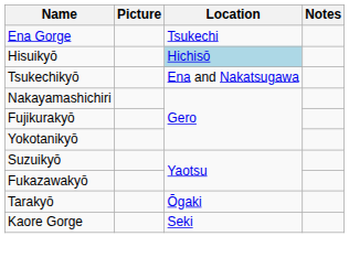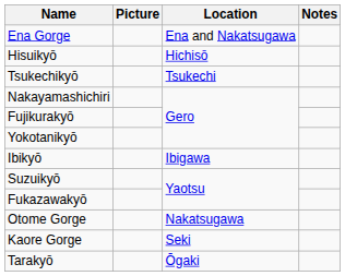 <table class="wikitable">
 <tr>
 <th>Name</th>
 <th>Picture</th>
 <th>Location</th>
 <th>Notes</th>
 </tr>
 <tr>
 <td><a href='#'>Ena Gorge</a></td>
 <td></td>
-<td><a href='#'>Tsukechi</a></td>
+<td><a href='#'>Ena</a> and <a href='#'>Nakatsugawa</a></td>
 <td></td>
 </tr>
 <tr>
 <td>Hisuikyō</td>
 <td></td>
-<td style="background: lightblue;"><a href='#'>Hichisō</a></td>
+<td><a href='#'>Hichisō</a></td>
 <td></td>
 </tr>
 <tr>
 <td>Tsukechikyō</td>
 <td></td>
-<td><a href='#'>Ena</a> and <a href='#'>Nakatsugawa</a></td>
+<td><a href='#'>Tsukechi</a></td>
 <td></td>
 </tr>
 <tr>
 <td>Nakayamashichiri</td>
 <td></td>
 <td rowspan=3><a href='#'>Gero</a></td>
 <td></td>
 </tr>
 <tr>
 <td>Fujikurakyō</td>
 <td></td>
 <td></td>
 </tr>
 <tr>
 <td>Yokotanikyō</td>
 <td></td>
 <td></td>
 </tr>
 <tr>
+<td>Ibikyō</td>
+<td></td>
+<td><a href='#'>Ibigawa</a></td>
+<td></td>
+</tr>
+<tr>
 <td>Suzuikyō</td>
 <td></td>
 <td rowspan=2><a href='#'>Yaotsu</a></td>
 <td></td>
 </tr>
 <tr>
 <td>Fukazawakyō</td>
 <td></td>
 <td></td>
 </tr>
 <tr>
-<td>Tarakyō</td>
+<td>Otome Gorge</td>
 <td></td>
-<td><a href='#'>Ōgaki</a></td>
+<td><a href='#'>Nakatsugawa</a></td>
 <td></td>
 </tr>
 <tr>
 <td>Kaore Gorge</td>
 <td></td>
 <td><a href='#'>Seki</a></td>
 <td></td>
 </tr>
+<tr>
+<td>Tarakyō</td>
+<td></td>
+<td><a href='#'>Ōgaki</a></td>
+<td></td>
+</tr>
 </table>
